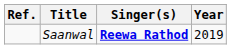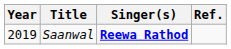 <table class="wikitable sortable">
 <tr>
-<th scope="col">Ref.</th>
+<th scope="col">Year</th>
 <th scope="col">Title</th>
 <th scope="col">Singer(s)</th>
-<th scope="col">Year</th>
+<th scope="col">Ref.</th>
 </tr>
 <tr>
-<td></td>
+<td>2019</td>
 <td><em>Saanwal</em></td>
 <td><strong><a href='#'>Reewa Rathod</a></strong></td>
-<td>2019</td>
+<td></td>
 </tr>
 </table>
